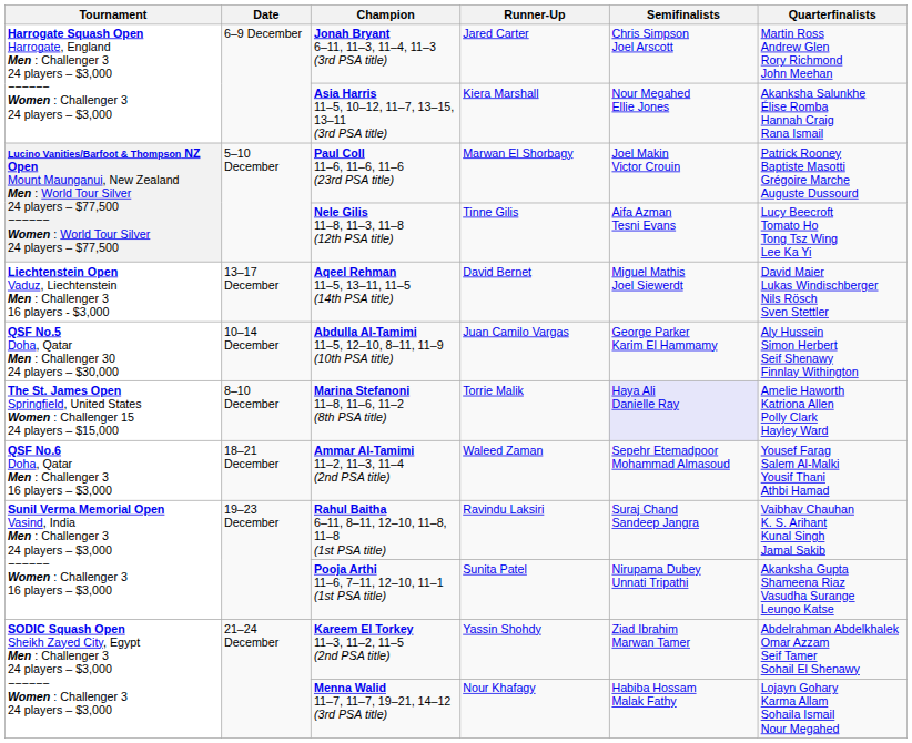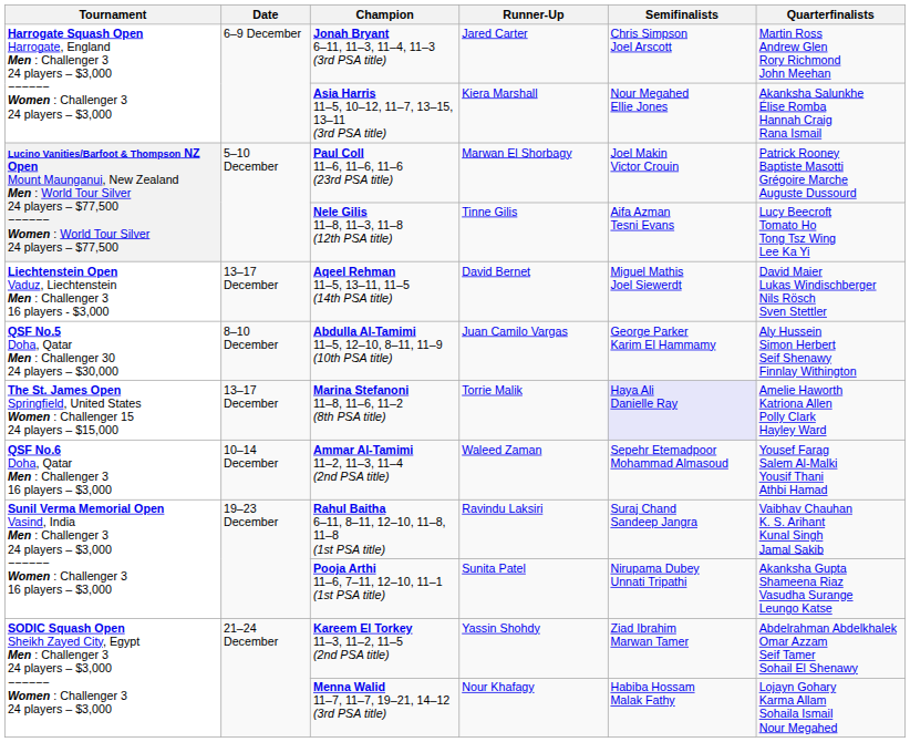 <table class="wikitable" style="font-size:88%">
 <tr>
 <th width=250>Tournament</th>
 <th width=100>Date</th>
 <th width=170>Champion</th>
 <th width=170>Runner-Up</th>
 <th width=170>Semifinalists</th>
 <th width=170>Quarterfinalists</th>
 </tr>
 <tr style="vertical-align:top">
 <td rowspan=2 style="background:#fff;"><strong><a href='#'>Harrogate Squash Open</a></strong><br> <a href='#'>Harrogate</a>, England<br><strong> <em>Men</em> </strong>: Challenger 3<br>24 players – $3,000<br>−−−−−−<br><strong> <em>Women</em> </strong>: Challenger 3<br>24 players – $3,000</td>
 <td rowspan=2>6–9 December</td>
 <td> <strong><a href='#'>Jonah Bryant</a></strong><br>6–11, 11–3, 11–4, 11–3<br><em>(3rd PSA title)</em></td>
 <td> <a href='#'>Jared Carter</a></td>
 <td> <a href='#'>Chris Simpson</a><br> <a href='#'>Joel Arscott</a></td>
 <td> <a href='#'>Martin Ross</a><br> <a href='#'>Andrew Glen</a><br> <a href='#'>Rory Richmond</a><br> <a href='#'>John Meehan</a></td>
 </tr>
 <tr style="vertical-align:top">
 <td> <strong><a href='#'>Asia Harris</a></strong><br>11–5, 10–12, 11–7, 13–15, 13–11<br><em>(3rd PSA title)</em></td>
 <td> <a href='#'>Kiera Marshall</a></td>
 <td> <a href='#'>Nour Megahed</a><br> <a href='#'>Ellie Jones</a></td>
 <td> <a href='#'>Akanksha Salunkhe</a><br> <a href='#'>Élise Romba</a><br> <a href='#'>Hannah Craig</a><br> <a href='#'>Rana Ismail</a></td>
 </tr>
 <tr style="vertical-align:top">
 <td rowspan=2 style="background:#f2f2f2;"><strong><a href='#'><small>Lucino Vanities/Barfoot & Thompson</small> NZ Open</a></strong><br> <a href='#'>Mount Maunganui</a>, New Zealand<br><strong> <em>Men</em> </strong>: <a href='#'>World Tour Silver</a><br>24 players – $77,500<br>−−−−−−<br><strong> <em>Women</em> </strong>: <a href='#'>World Tour Silver</a><br>24 players – $77,500</td>
 <td rowspan=2>5–10 December</td>
 <td> <strong><a href='#'>Paul Coll</a></strong><br>11–6, 11–6, 11–6<br><em>(23rd PSA title)</em></td>
 <td> <a href='#'>Marwan El Shorbagy</a></td>
 <td> <a href='#'>Joel Makin</a><br> <a href='#'>Victor Crouin</a></td>
 <td> <a href='#'>Patrick Rooney</a><br> <a href='#'>Baptiste Masotti</a><br> <a href='#'>Grégoire Marche</a><br> <a href='#'>Auguste Dussourd</a></td>
 </tr>
 <tr style="vertical-align:top">
 <td> <strong><a href='#'>Nele Gilis</a></strong><br>11–8, 11–3, 11–8<br><em>(12th PSA title)</em></td>
 <td> <a href='#'>Tinne Gilis</a></td>
 <td> <a href='#'>Aifa Azman</a><br> <a href='#'>Tesni Evans</a></td>
 <td> <a href='#'>Lucy Beecroft</a><br> <a href='#'>Tomato Ho</a><br> <a href='#'>Tong Tsz Wing</a><br> <a href='#'>Lee Ka Yi</a></td>
 </tr>
 <tr valign=top>
 <td style="background:#fff;"><strong><a href='#'>Liechtenstein Open</a></strong><br> <a href='#'>Vaduz</a>, Liechtenstein<br><strong> <em>Men</em> </strong>: Challenger 3<br>16 players - $3,000</td>
 <td>13–17 December</td>
 <td> <strong><a href='#'>Aqeel Rehman</a></strong><br>11–5, 13–11, 11–5<br><em>(14th PSA title)</em></td>
 <td> <a href='#'>David Bernet</a></td>
 <td> <a href='#'>Miguel Mathis</a><br> <a href='#'>Joel Siewerdt</a></td>
 <td> <a href='#'>David Maier</a><br> <a href='#'>Lukas Windischberger</a><br> <a href='#'>Nils Rösch</a><br> <a href='#'>Sven Stettler</a></td>
 </tr>
 <tr style="vertical-align:top">
 <td style="background:#fff;"><strong><a href='#'>QSF No.5</a></strong><br> <a href='#'>Doha</a>, Qatar<br><strong> <em>Men</em> </strong>: Challenger 30<br>24 players – $30,000</td>
-<td>10–14 December</td>
+<td>8–10 December</td>
 <td> <strong><a href='#'>Abdulla Al-Tamimi</a></strong><br>11–5, 12–10, 8–11, 11–9<br><em>(10th PSA title)</em></td>
 <td> <a href='#'>Juan Camilo Vargas</a></td>
 <td> <a href='#'>George Parker</a><br> <a href='#'>Karim El Hammamy</a></td>
 <td> <a href='#'>Aly Hussein</a><br> <a href='#'>Simon Herbert</a><br> <a href='#'>Seif Shenawy</a><br> <a href='#'>Finnlay Withington</a></td>
 </tr>
 <tr style="vertical-align:top">
 <td style="background:#fff;"><strong><a href='#'>The St. James Open</a></strong><br> <a href='#'>Springfield</a>, United States<br><strong> <em>Women</em> </strong>: Challenger 15<br>24 players – $15,000</td>
-<td>8–10 December</td>
+<td>13–17 December</td>
 <td> <strong><a href='#'>Marina Stefanoni</a></strong><br>11–8, 11–6, 11–2<br><em>(8th PSA title)</em></td>
 <td> <a href='#'>Torrie Malik</a></td>
 <td style="background: lavender;"> <a href='#'>Haya Ali</a><br> <a href='#'>Danielle Ray</a></td>
 <td> <a href='#'>Amelie Haworth</a><br> <a href='#'>Katriona Allen</a><br> <a href='#'>Polly Clark</a><br> <a href='#'>Hayley Ward</a></td>
 </tr>
 <tr style="vertical-align:top">
 <td style="background:#fff;"><strong><a href='#'>QSF No.6</a></strong><br> <a href='#'>Doha</a>, Qatar<br><strong> <em>Men</em> </strong>: Challenger 3<br>16 players – $3,000</td>
-<td>18–21 December</td>
+<td>10–14 December</td>
 <td> <strong><a href='#'>Ammar Al-Tamimi</a></strong><br>11–2, 11–3, 11–4<br><em>(2nd PSA title)</em></td>
 <td> <a href='#'>Waleed Zaman</a></td>
 <td> <a href='#'>Sepehr Etemadpoor</a><br> <a href='#'>Mohammad Almasoud</a></td>
 <td> <a href='#'>Yousef Farag</a><br> <a href='#'>Salem Al-Malki</a><br> <a href='#'>Yousif Thani</a><br> <a href='#'>Athbi Hamad</a></td>
 </tr>
 <tr style="vertical-align:top">
 <td rowspan=2 style="background:#fff;"><strong><a href='#'> Sunil Verma Memorial Open</a></strong><br> <a href='#'>Vasind</a>, India<br><strong> <em>Men</em> </strong>: Challenger 3<br>24 players – $3,000<br>−−−−−−<br><strong> <em>Women</em> </strong>: Challenger 3<br>16 players – $3,000</td>
 <td rowspan=2>19–23 December</td>
 <td> <strong><a href='#'>Rahul Baitha</a></strong><br>6–11, 8–11, 12–10, 11–8, 11–8<br><em>(1st PSA title)</em></td>
 <td> <a href='#'>Ravindu Laksiri</a></td>
 <td> <a href='#'>Suraj Chand</a><br> <a href='#'>Sandeep Jangra</a></td>
 <td> <a href='#'>Vaibhav Chauhan</a><br> <a href='#'>K. S. Arihant</a><br> <a href='#'>Kunal Singh</a><br> <a href='#'>Jamal Sakib</a></td>
 </tr>
 <tr style="vertical-align:top">
 <td> <strong><a href='#'>Pooja Arthi</a></strong><br>11–6, 7–11, 12–10, 11–1<br><em>(1st PSA title)</em></td>
 <td> <a href='#'>Sunita Patel</a></td>
 <td> <a href='#'>Nirupama Dubey</a><br> <a href='#'>Unnati Tripathi</a></td>
 <td> <a href='#'>Akanksha Gupta</a><br> <a href='#'>Shameena Riaz</a><br> <a href='#'>Vasudha Surange</a><br> <a href='#'>Leungo Katse</a></td>
 </tr>
 <tr style="vertical-align:top">
 <td rowspan=2 style="background:#fff;"><strong><a href='#'>SODIC Squash Open</a></strong><br> <a href='#'>Sheikh Zayed City</a>, Egypt<br><strong> <em>Men</em> </strong>: Challenger 3<br>24 players – $3,000<br>−−−−−−<br><strong> <em>Women</em> </strong>: Challenger 3<br>24 players – $3,000</td>
 <td rowspan=2>21–24 December</td>
 <td> <strong><a href='#'>Kareem El Torkey</a></strong><br>11–3, 11–2, 11–5<br><em>(2nd PSA title)</em></td>
 <td> <a href='#'>Yassin Shohdy</a></td>
 <td> <a href='#'>Ziad Ibrahim</a><br> <a href='#'>Marwan Tamer</a></td>
 <td> <a href='#'>Abdelrahman Abdelkhalek</a><br> <a href='#'>Omar Azzam</a><br> <a href='#'>Seif Tamer</a><br> <a href='#'>Sohail El Shenawy</a></td>
 </tr>
 <tr style="vertical-align:top">
 <td> <strong><a href='#'>Menna Walid</a></strong><br>11–7, 11–7, 19–21, 14–12<br><em>(3rd PSA title)</em></td>
 <td> <a href='#'>Nour Khafagy</a></td>
 <td> <a href='#'>Habiba Hossam</a><br> <a href='#'>Malak Fathy</a></td>
 <td> <a href='#'>Lojayn Gohary</a><br> <a href='#'>Karma Allam</a><br> <a href='#'>Sohaila Ismail</a><br> <a href='#'>Nour Megahed</a></td>
 </tr>
 </table>
